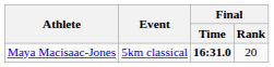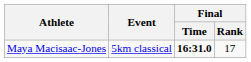 <table class="wikitable">
 <tr>
 <th rowspan=2>Athlete</th>
 <th rowspan=2>Event</th>
 <th colspan=2>Final</th>
 </tr>
 <tr>
 <th>Time</th>
 <th>Rank</th>
 </tr>
 <tr>
 <td rowspan=1><a href='#'>Maya Macisaac-Jones</a></td>
 <td><a href='#'>5km classical</a></td>
 <td align="center"><strong>16:31.0</strong></td>
-<td align="center">20</td>
+<td align="center">17</td>
 </tr>
 </table>
